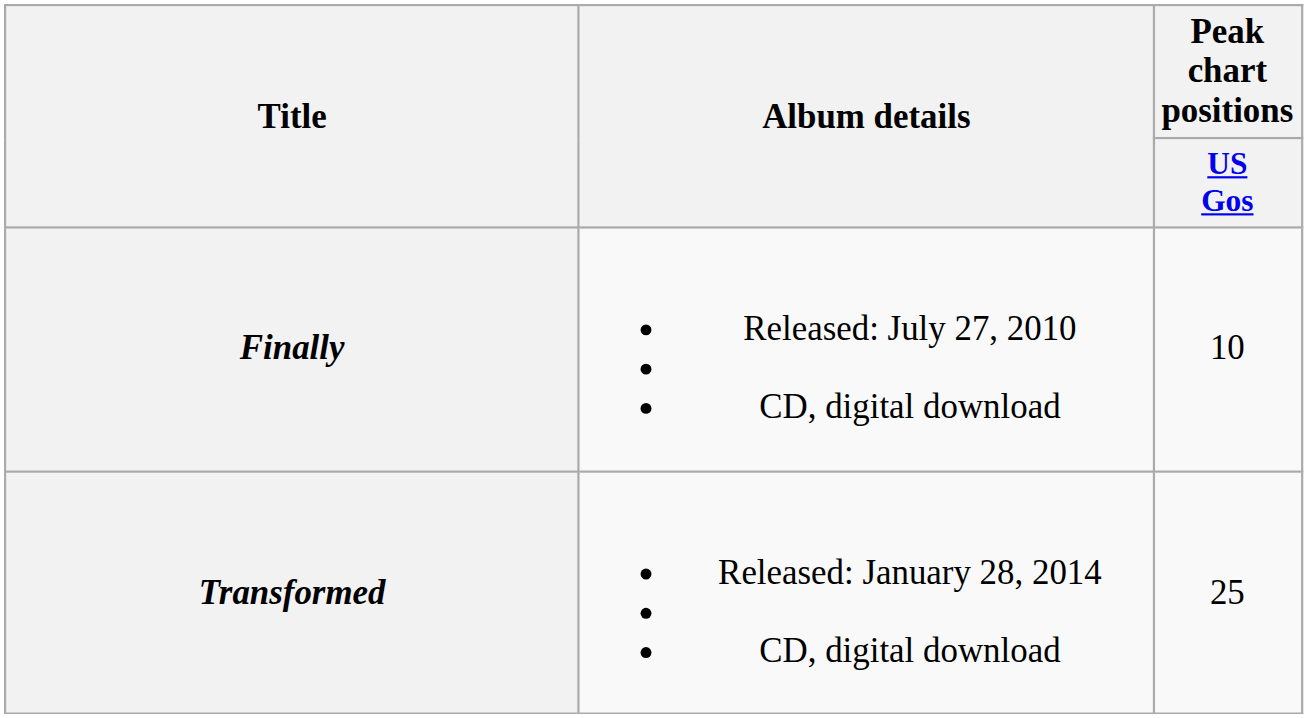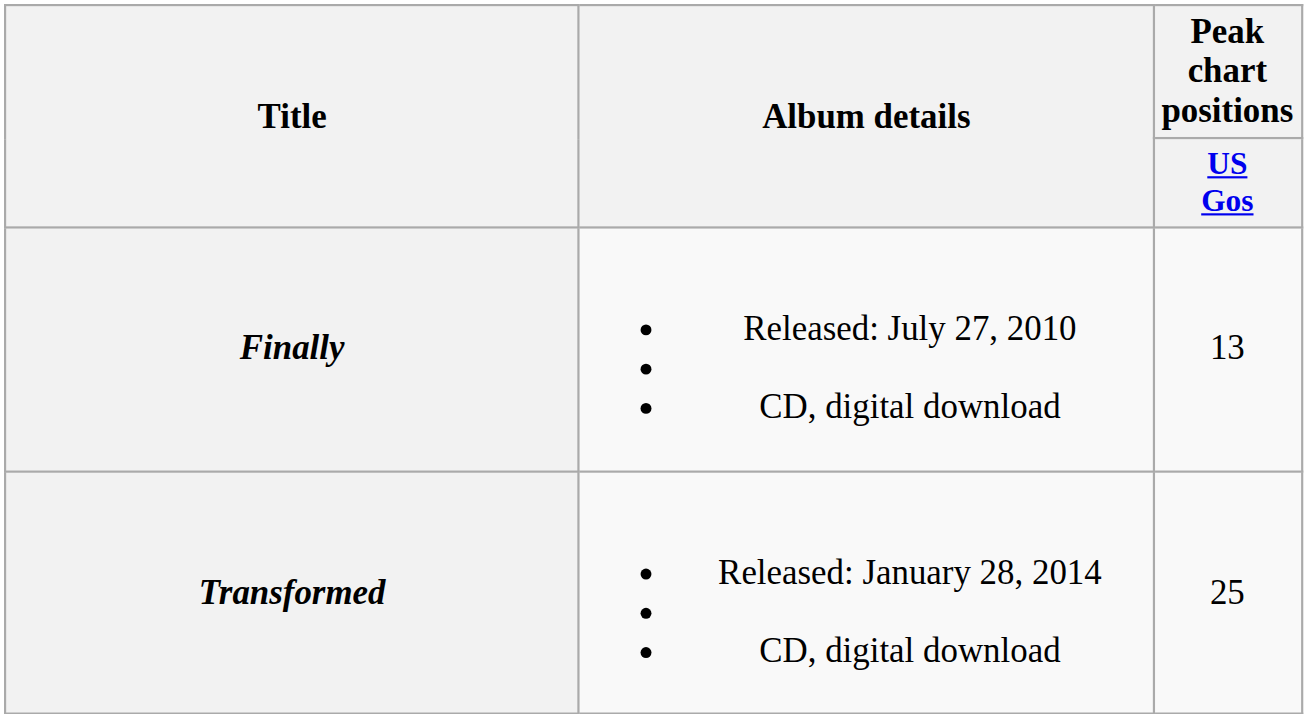 <table class="wikitable plainrowheaders" style="text-align:center;">
 <tr>
 <th scope="col" rowspan="2" style="width:16em;">Title</th>
 <th scope="col" rowspan="2" style="width:16em;">Album details</th>
 <th scope="col" colspan="1">Peak chart positions</th>
 </tr>
 <tr>
 <th style="width:3em; font-size:90%"><a href='#'>US<br>Gos</a></th>
 </tr>
 <tr>
 <th scope="row"><em>Finally</em></th>
 <td><br><ul><li>Released: July 27, 2010</li><li></li><li>CD, digital download</li></ul></td>
-<td>10</td>
+<td>13</td>
 </tr>
 <tr>
 <th scope="row"><em>Transformed</em></th>
 <td><br><ul><li>Released: January 28, 2014</li><li></li><li>CD, digital download</li></ul></td>
 <td>25</td>
 </tr>
 </table>
